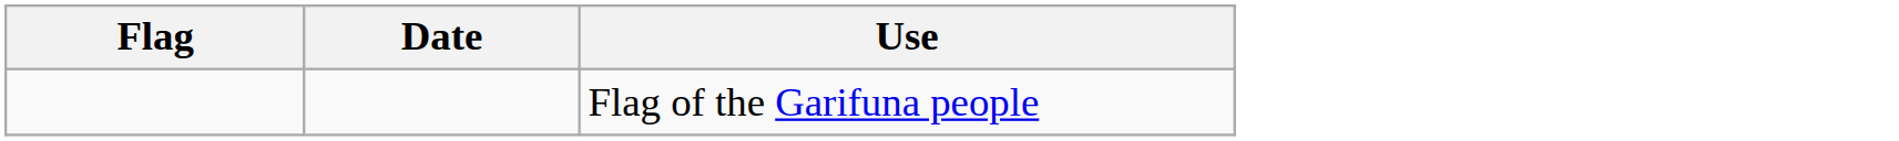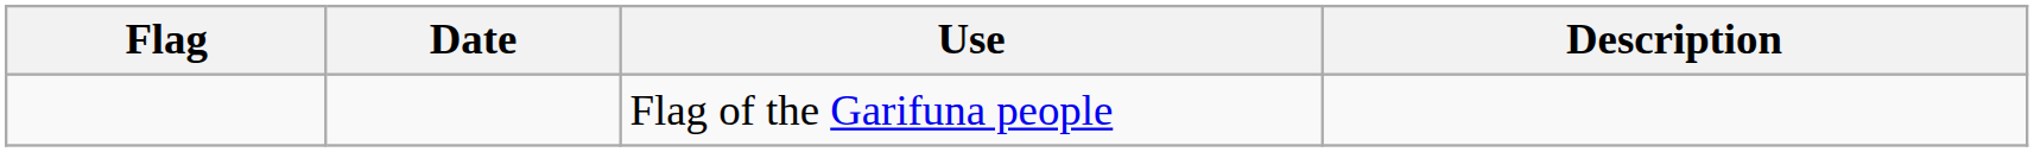 <table class="wikitable">
 <tr>
 <th style="width:110px;">Flag</th>
 <th style="width:100px;">Date</th>
 <th style="width:250px;">Use</th>
+<th style="width:250px;">Description</th>
 </tr>
 <tr>
 <td></td>
 <td></td>
 <td>Flag of the <a href='#'>Garifuna people</a></td>
+<td></td>
 </tr>
 </table>
